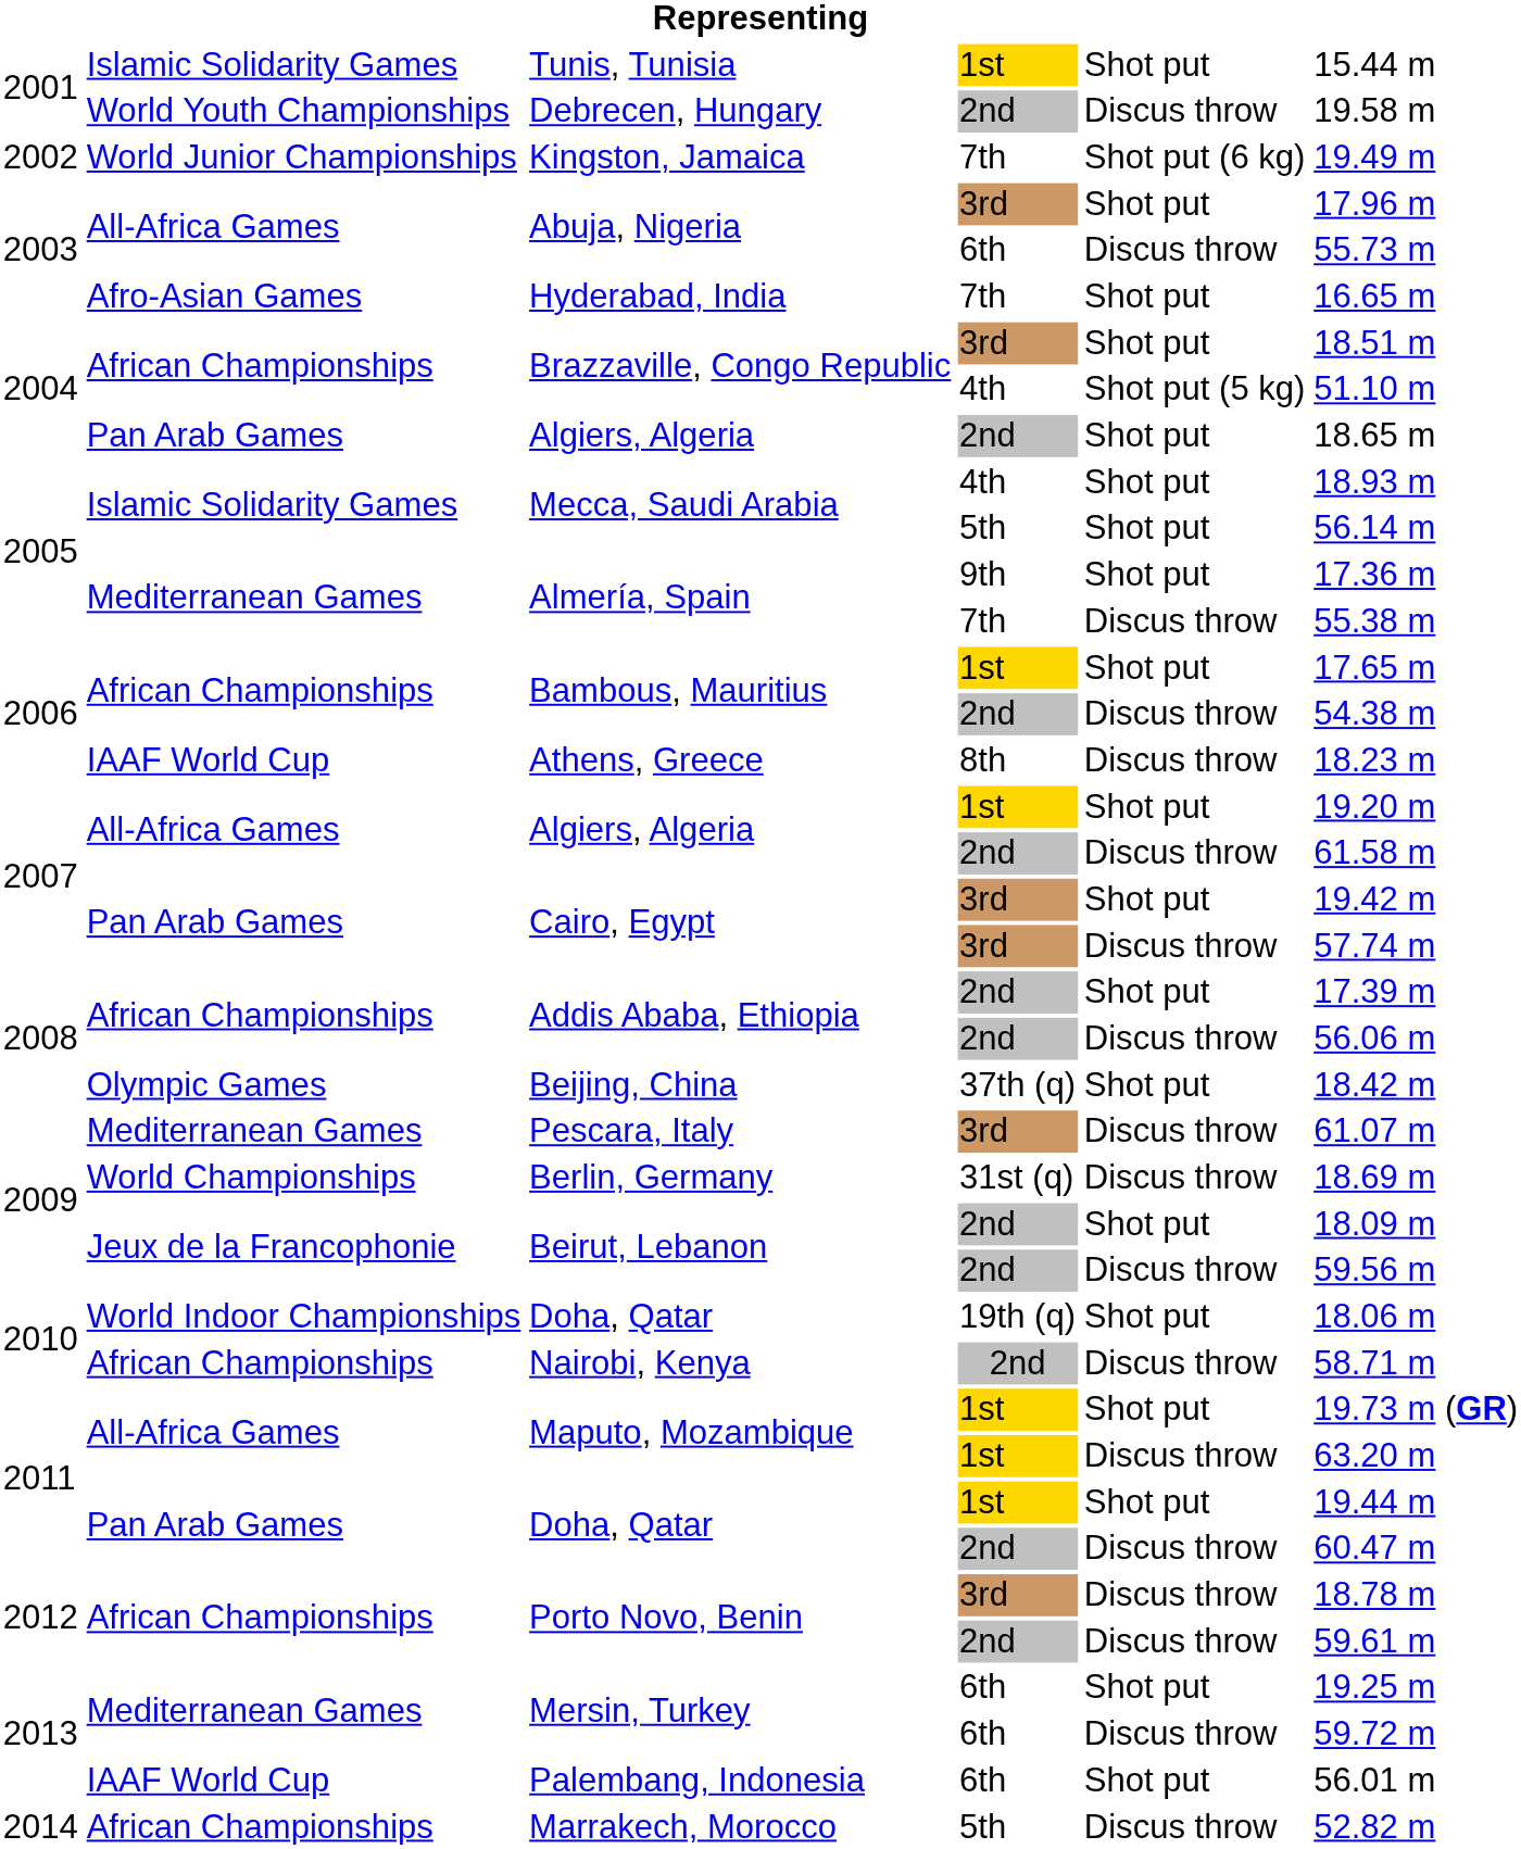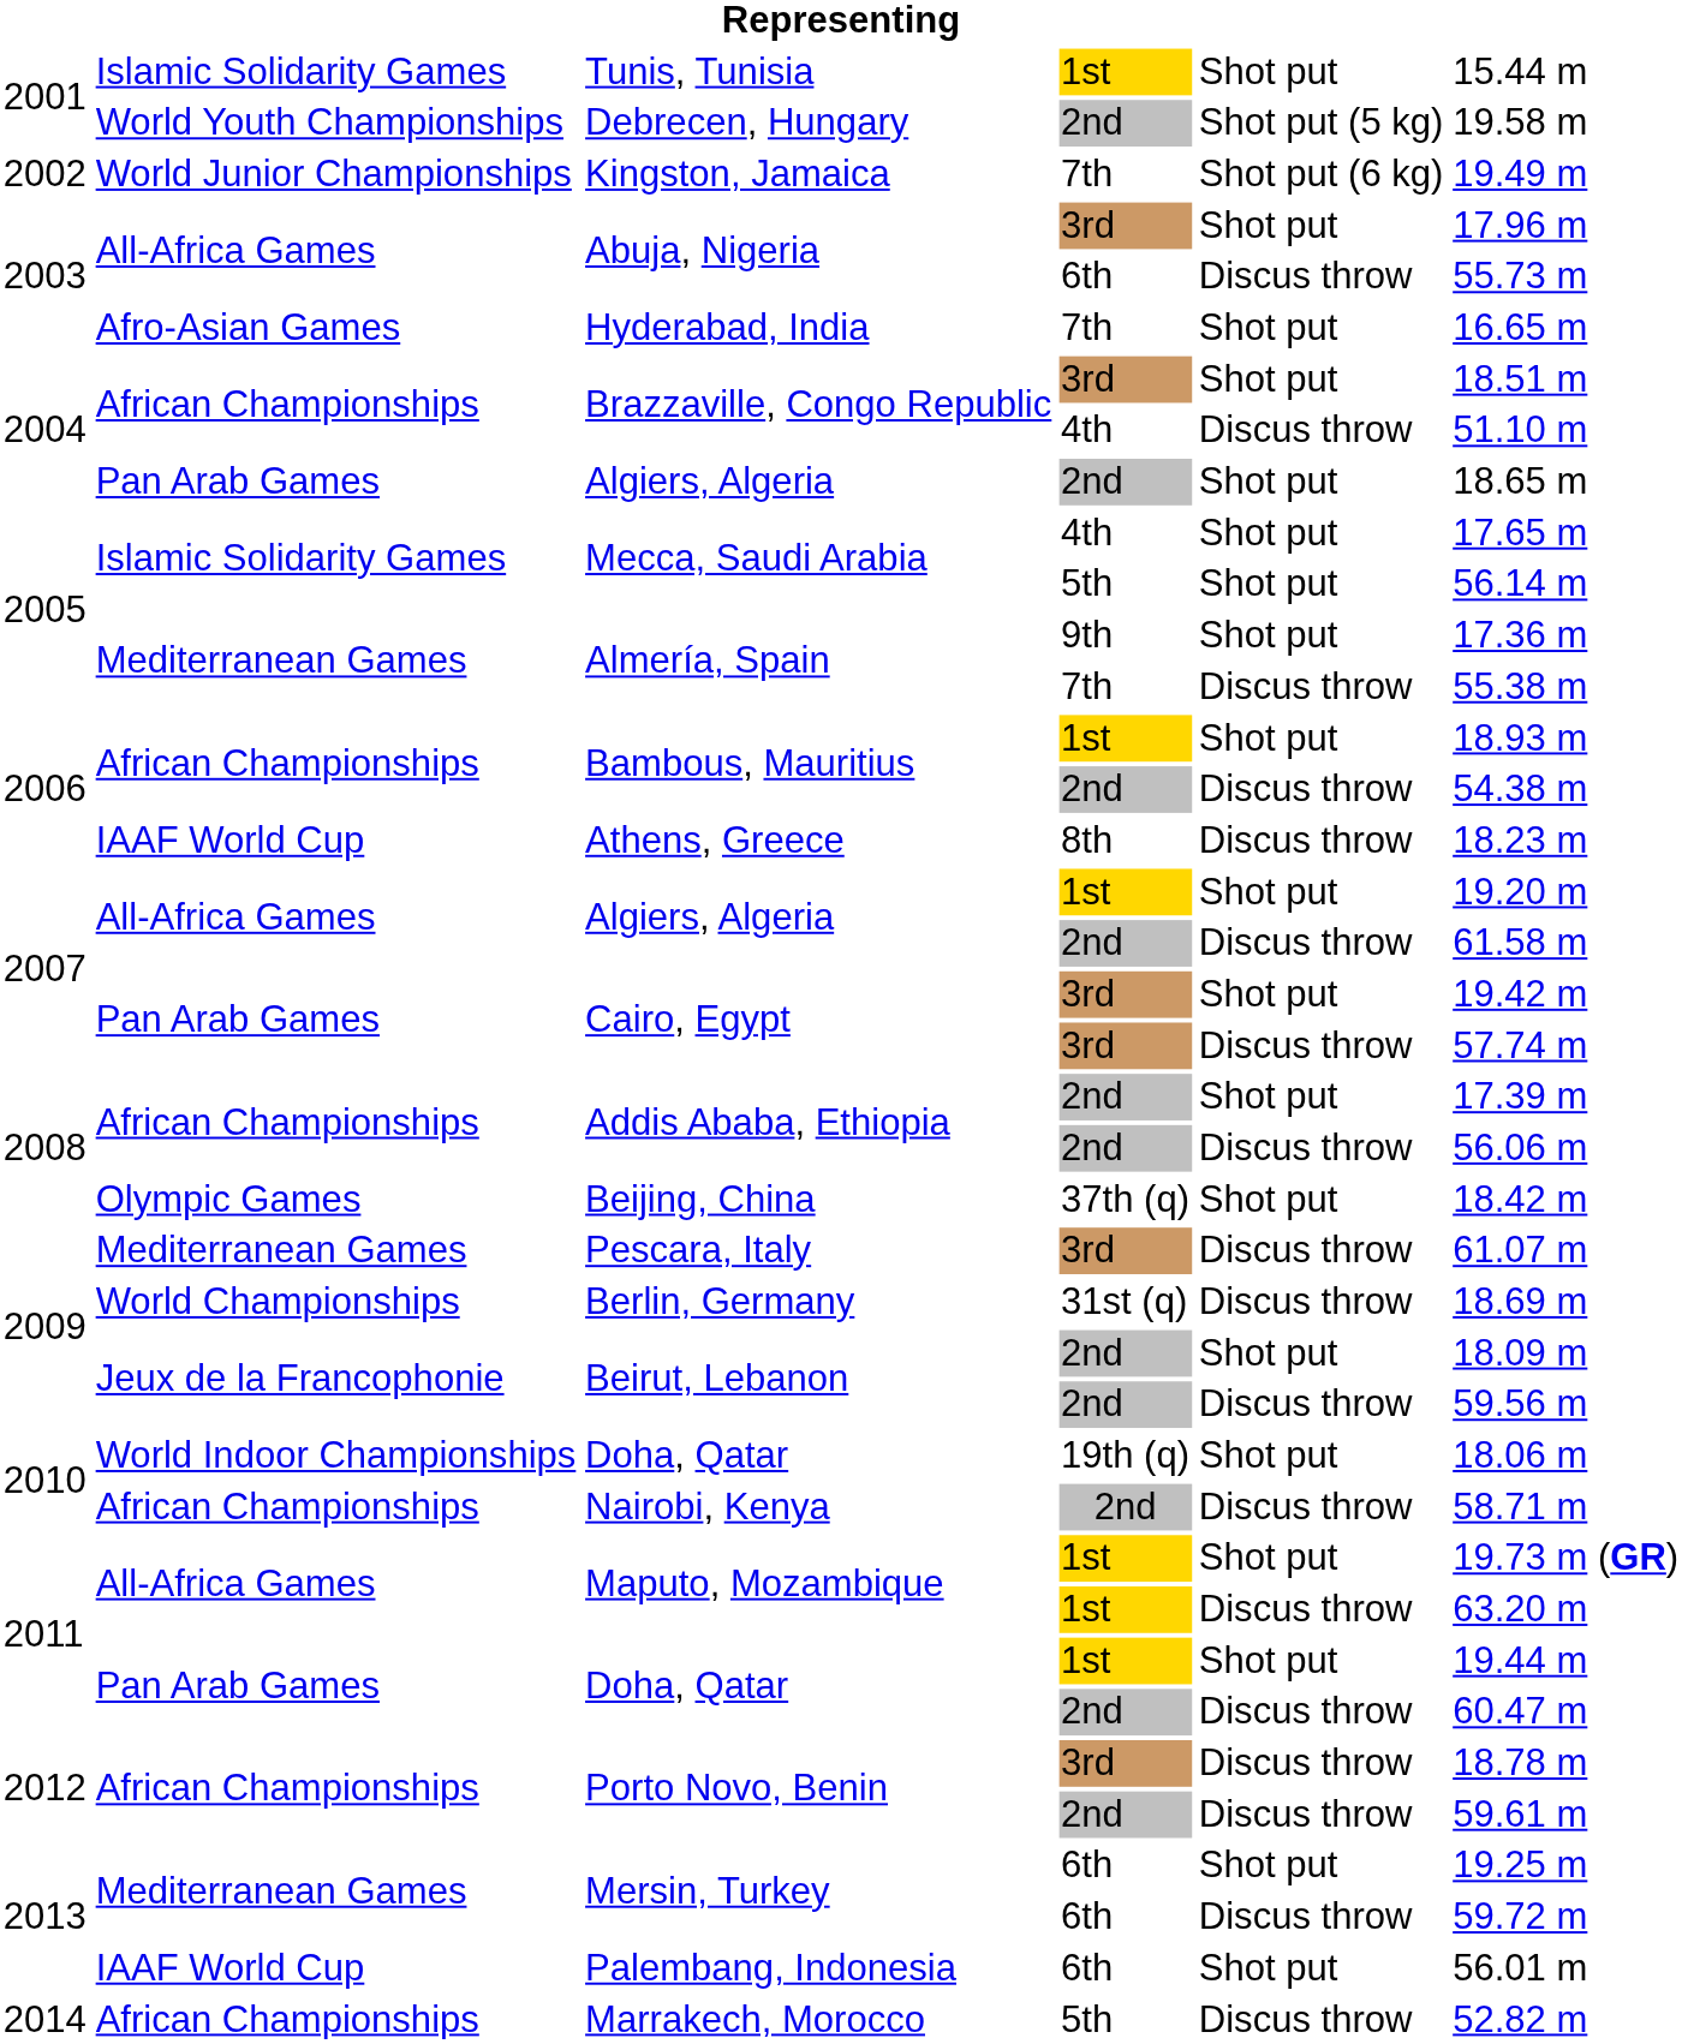 <table>
 <tr>
 <th colspan="6">Representing </th>
 </tr>
 <tr>
 <td rowspan=2>2001</td>
 <td><a href='#'>Islamic Solidarity Games</a></td>
 <td><a href='#'>Tunis</a>, <a href='#'>Tunisia</a></td>
 <td bgcolor=gold>1st</td>
 <td>Shot put</td>
 <td>15.44 m</td>
 </tr>
 <tr>
 <td><a href='#'>World Youth Championships</a></td>
 <td><a href='#'>Debrecen</a>, <a href='#'>Hungary</a></td>
 <td bgcolor="silver">2nd</td>
-<td>Discus throw</td>
+<td>Shot put (5 kg)</td>
 <td>19.58 m</td>
 </tr>
 <tr>
 <td>2002</td>
 <td><a href='#'>World Junior Championships</a></td>
 <td><a href='#'>Kingston, Jamaica</a></td>
 <td>7th</td>
 <td>Shot put (6 kg)</td>
 <td><a href='#'>19.49 m</a></td>
 </tr>
 <tr>
 <td rowspan=3>2003</td>
 <td rowspan=2><a href='#'>All-Africa Games</a></td>
 <td rowspan=2><a href='#'>Abuja</a>, <a href='#'>Nigeria</a></td>
 <td bgcolor="CC9966">3rd</td>
 <td>Shot put</td>
 <td><a href='#'>17.96 m</a></td>
 </tr>
 <tr>
 <td>6th</td>
 <td>Discus throw</td>
 <td><a href='#'>55.73 m</a></td>
 </tr>
 <tr>
 <td><a href='#'>Afro-Asian Games</a></td>
 <td><a href='#'>Hyderabad, India</a></td>
 <td>7th</td>
 <td>Shot put</td>
 <td><a href='#'>16.65 m</a></td>
 </tr>
 <tr>
 <td rowspan=3>2004</td>
 <td rowspan=2><a href='#'>African Championships</a></td>
 <td rowspan=2><a href='#'>Brazzaville</a>, <a href='#'>Congo Republic</a></td>
 <td bgcolor="CC9966">3rd</td>
 <td>Shot put</td>
 <td><a href='#'>18.51 m</a></td>
 </tr>
 <tr>
 <td>4th</td>
-<td>Shot put (5 kg)</td>
+<td>Discus throw</td>
 <td><a href='#'>51.10 m</a></td>
 </tr>
 <tr>
 <td><a href='#'>Pan Arab Games</a></td>
 <td><a href='#'>Algiers, Algeria</a></td>
 <td bgcolor="silver">2nd</td>
 <td>Shot put</td>
 <td>18.65 m</td>
 </tr>
 <tr>
 <td rowspan=4>2005</td>
 <td rowspan=2><a href='#'>Islamic Solidarity Games</a></td>
 <td rowspan=2><a href='#'>Mecca, Saudi Arabia</a></td>
 <td>4th</td>
 <td>Shot put</td>
-<td><a href='#'>18.93 m</a></td>
+<td><a href='#'>17.65 m</a></td>
 </tr>
 <tr>
 <td>5th</td>
 <td>Shot put</td>
 <td><a href='#'>56.14 m</a></td>
 </tr>
 <tr>
 <td rowspan=2><a href='#'>Mediterranean Games</a></td>
 <td rowspan=2><a href='#'>Almería, Spain</a></td>
 <td>9th</td>
 <td>Shot put</td>
 <td><a href='#'>17.36 m</a></td>
 </tr>
 <tr>
 <td>7th</td>
 <td>Discus throw</td>
 <td><a href='#'>55.38 m</a></td>
 </tr>
 <tr>
 <td rowspan=3>2006</td>
 <td rowspan=2><a href='#'>African Championships</a></td>
 <td rowspan=2><a href='#'>Bambous</a>, <a href='#'>Mauritius</a></td>
 <td bgcolor=gold>1st</td>
 <td>Shot put</td>
-<td><a href='#'>17.65 m</a></td>
+<td><a href='#'>18.93 m</a></td>
 </tr>
 <tr>
 <td bgcolor="silver">2nd</td>
 <td>Discus throw</td>
 <td><a href='#'>54.38 m</a></td>
 </tr>
 <tr>
 <td><a href='#'>IAAF World Cup</a></td>
 <td><a href='#'>Athens</a>, <a href='#'>Greece</a></td>
 <td>8th</td>
 <td>Discus throw</td>
 <td><a href='#'>18.23 m</a></td>
 </tr>
 <tr>
 <td rowspan=4>2007</td>
 <td rowspan=2><a href='#'>All-Africa Games</a></td>
 <td rowspan=2><a href='#'>Algiers</a>, <a href='#'>Algeria</a></td>
 <td bgcolor="gold">1st</td>
 <td>Shot put</td>
 <td><a href='#'>19.20 m</a></td>
 </tr>
 <tr>
 <td bgcolor="silver">2nd</td>
 <td>Discus throw</td>
 <td><a href='#'>61.58 m</a></td>
 </tr>
 <tr>
 <td rowspan=2><a href='#'>Pan Arab Games</a></td>
 <td rowspan=2><a href='#'>Cairo</a>, <a href='#'>Egypt</a></td>
 <td bgcolor="cc9966">3rd</td>
 <td>Shot put</td>
 <td><a href='#'>19.42 m</a></td>
 </tr>
 <tr>
 <td bgcolor="cc9966">3rd</td>
 <td>Discus throw</td>
 <td><a href='#'>57.74 m</a></td>
 </tr>
 <tr>
 <td rowspan=3>2008</td>
 <td rowspan=2><a href='#'>African Championships</a></td>
 <td rowspan=2><a href='#'>Addis Ababa</a>, <a href='#'>Ethiopia</a></td>
 <td bgcolor="silver">2nd</td>
 <td>Shot put</td>
 <td><a href='#'>17.39 m</a></td>
 </tr>
 <tr>
 <td bgcolor="silver">2nd</td>
 <td>Discus throw</td>
 <td><a href='#'>56.06 m</a></td>
 </tr>
 <tr>
 <td><a href='#'>Olympic Games</a></td>
 <td><a href='#'>Beijing, China</a></td>
 <td>37th (q)</td>
 <td>Shot put</td>
 <td><a href='#'>18.42 m</a></td>
 </tr>
 <tr>
 <td rowspan=4>2009</td>
 <td><a href='#'>Mediterranean Games</a></td>
 <td><a href='#'>Pescara, Italy</a></td>
 <td bgcolor="cc9966">3rd</td>
 <td>Discus throw</td>
 <td><a href='#'>61.07 m</a></td>
 </tr>
 <tr>
 <td><a href='#'>World Championships</a></td>
 <td><a href='#'>Berlin, Germany</a></td>
 <td>31st (q)</td>
 <td>Discus throw</td>
 <td><a href='#'>18.69 m</a></td>
 </tr>
 <tr>
 <td rowspan=2><a href='#'>Jeux de la Francophonie</a></td>
 <td rowspan=2><a href='#'>Beirut, Lebanon</a></td>
 <td bgcolor=silver>2nd</td>
 <td>Shot put</td>
 <td><a href='#'>18.09 m</a></td>
 </tr>
 <tr>
 <td bgcolor=silver>2nd</td>
 <td>Discus throw</td>
 <td><a href='#'>59.56 m</a></td>
 </tr>
 <tr>
 <td rowspan=2>2010</td>
 <td><a href='#'>World Indoor Championships</a></td>
 <td><a href='#'>Doha</a>, <a href='#'>Qatar</a></td>
 <td>19th (q)</td>
 <td>Shot put</td>
 <td><a href='#'>18.06 m</a></td>
 </tr>
 <tr>
 <td><a href='#'>African Championships</a></td>
 <td><a href='#'>Nairobi</a>, <a href='#'>Kenya</a></td>
 <td bgcolor="silver" align="center">2nd</td>
 <td>Discus throw</td>
 <td><a href='#'>58.71 m</a></td>
 </tr>
 <tr>
 <td rowspan=4>2011</td>
 <td rowspan=2><a href='#'>All-Africa Games</a></td>
 <td rowspan=2><a href='#'>Maputo</a>, <a href='#'>Mozambique</a></td>
 <td bgcolor="gold">1st</td>
 <td>Shot put</td>
 <td><a href='#'>19.73 m</a> (<strong><a href='#'>GR</a></strong>)</td>
 </tr>
 <tr>
 <td bgcolor="gold">1st</td>
 <td>Discus throw</td>
 <td><a href='#'>63.20 m</a></td>
 </tr>
 <tr>
 <td rowspan=2><a href='#'>Pan Arab Games</a></td>
 <td rowspan=2><a href='#'>Doha</a>, <a href='#'>Qatar</a></td>
 <td bgcolor="gold">1st</td>
 <td>Shot put</td>
 <td><a href='#'>19.44 m</a></td>
 </tr>
 <tr>
 <td bgcolor="silver">2nd</td>
 <td>Discus throw</td>
 <td><a href='#'>60.47 m</a></td>
 </tr>
 <tr>
 <td rowspan=2>2012</td>
 <td rowspan=2><a href='#'>African Championships</a></td>
 <td rowspan=2><a href='#'>Porto Novo, Benin</a></td>
 <td bgcolor="cc9966">3rd</td>
 <td>Discus throw</td>
 <td><a href='#'>18.78 m</a></td>
 </tr>
 <tr>
 <td bgcolor="silver">2nd</td>
 <td>Discus throw</td>
 <td><a href='#'>59.61 m</a></td>
 </tr>
 <tr>
 <td rowspan=3>2013</td>
 <td rowspan=2><a href='#'>Mediterranean Games</a></td>
 <td rowspan=2><a href='#'>Mersin, Turkey</a></td>
 <td>6th</td>
 <td>Shot put</td>
 <td><a href='#'>19.25 m</a></td>
 </tr>
 <tr>
 <td>6th</td>
 <td>Discus throw</td>
 <td><a href='#'>59.72 m</a></td>
 </tr>
 <tr>
 <td><a href='#'>IAAF World Cup</a></td>
 <td><a href='#'>Palembang, Indonesia</a></td>
 <td>6th</td>
 <td>Shot put</td>
 <td>56.01 m</td>
 </tr>
 <tr>
 <td>2014</td>
 <td><a href='#'>African Championships</a></td>
 <td><a href='#'>Marrakech, Morocco</a></td>
 <td>5th</td>
 <td>Discus throw</td>
 <td><a href='#'>52.82 m</a></td>
 </tr>
 </table>
